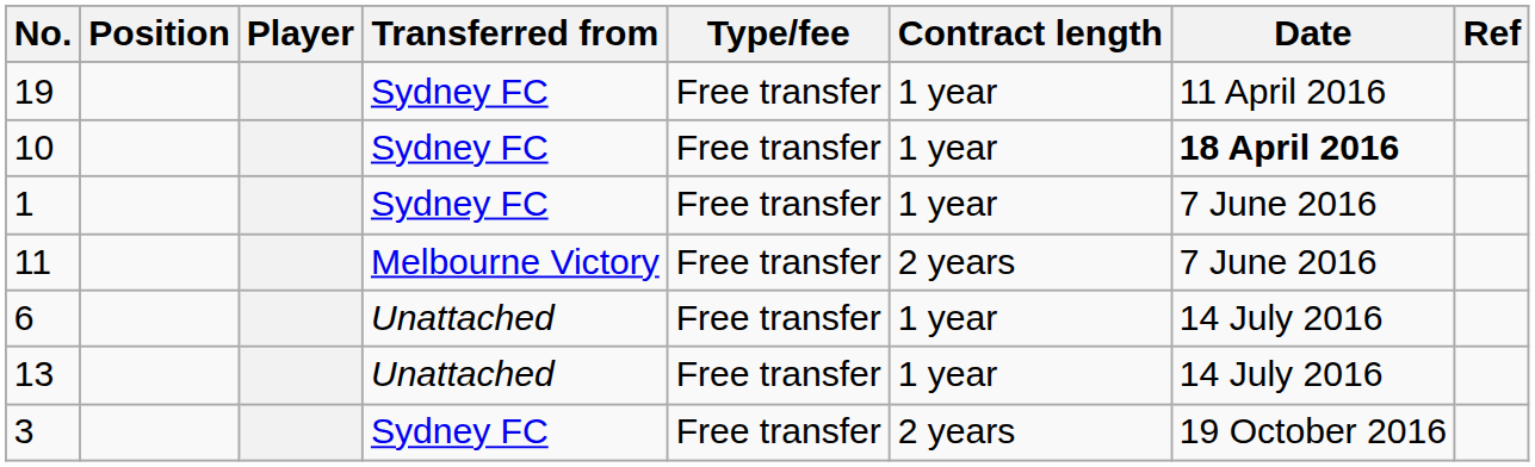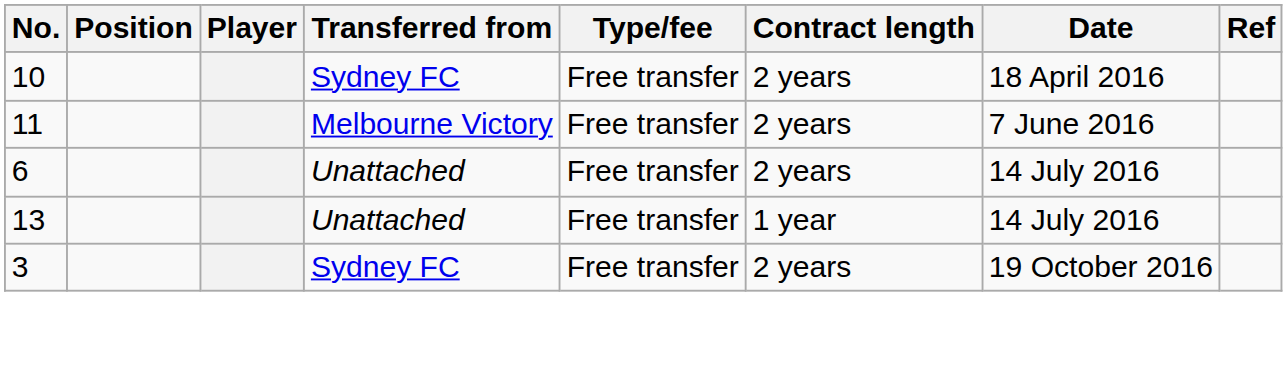 <table class="wikitable plainrowheaders sortable" style="text-align:center; text-align:left">
 <tr>
 <th scope="col">No.</th>
 <th scope="col">Position</th>
 <th scope="col">Player</th>
 <th scope="col">Transferred from</th>
 <th scope="col">Type/fee</th>
 <th scope="col">Contract length</th>
 <th scope="col">Date</th>
 <th scope="col" class="unsortable">Ref</th>
 </tr>
 <tr>
-<td>19</td>
-<td></td>
-<th scope="row"></th>
-<td><a href='#'>Sydney FC</a></td>
-<td>Free transfer</td>
-<td>1 year</td>
-<td>11 April 2016</td>
-<td></td>
-</tr>
-<tr>
 <td>10</td>
 <td></td>
 <th scope="row"></th>
 <td><a href='#'>Sydney FC</a></td>
 <td>Free transfer</td>
-<td>1 year</td>
-<td><strong>18 April 2016</strong></td>
-<td></td>
-</tr>
-<tr>
-<td>1</td>
-<td></td>
-<th scope="row"></th>
-<td><a href='#'>Sydney FC</a></td>
-<td>Free transfer</td>
-<td>1 year</td>
-<td>7 June 2016</td>
+<td>2 years</td>
+<td>18 April 2016</td>
 <td></td>
 </tr>
 <tr>
 <td>11</td>
 <td></td>
 <th scope="row"></th>
 <td><a href='#'>Melbourne Victory</a></td>
 <td>Free transfer</td>
 <td>2 years</td>
 <td>7 June 2016</td>
 <td></td>
 </tr>
 <tr>
 <td>6</td>
 <td></td>
 <th scope="row"></th>
 <td><em>Unattached</em></td>
 <td>Free transfer</td>
-<td>1 year</td>
+<td>2 years</td>
 <td>14 July 2016</td>
 <td></td>
 </tr>
 <tr>
 <td>13</td>
 <td></td>
 <th scope="row"></th>
 <td><em>Unattached</em></td>
 <td>Free transfer</td>
 <td>1 year</td>
 <td>14 July 2016</td>
 <td></td>
 </tr>
 <tr>
 <td>3</td>
 <td></td>
 <th scope="row"></th>
 <td><a href='#'>Sydney FC</a></td>
 <td>Free transfer</td>
 <td>2 years</td>
 <td>19 October 2016</td>
 <td></td>
 </tr>
 </table>
